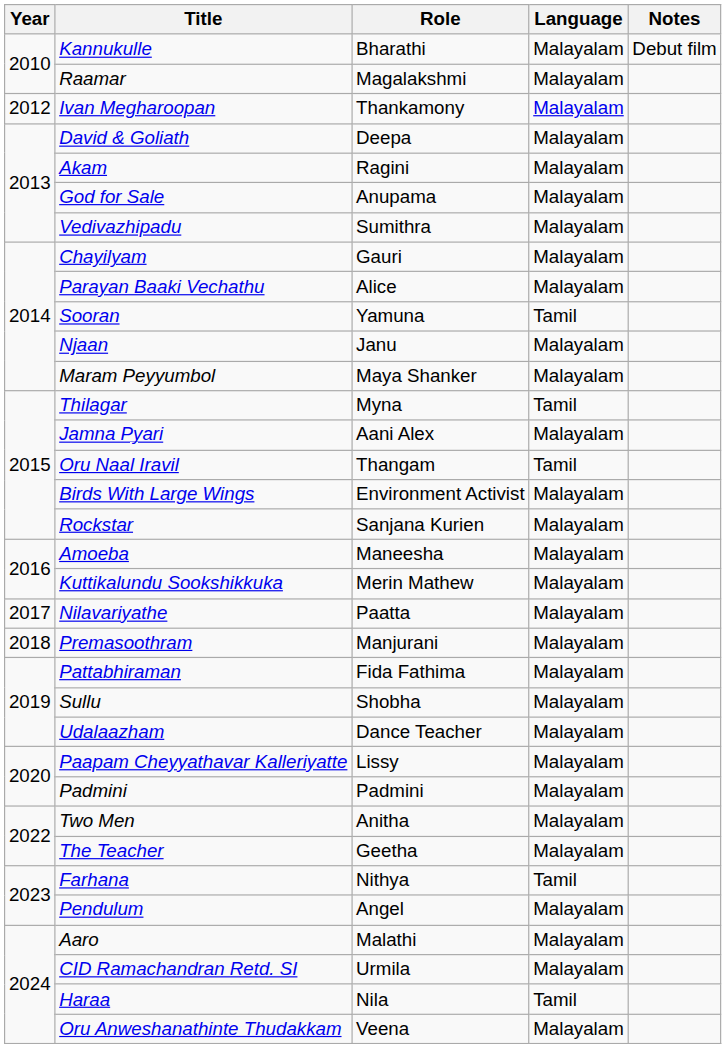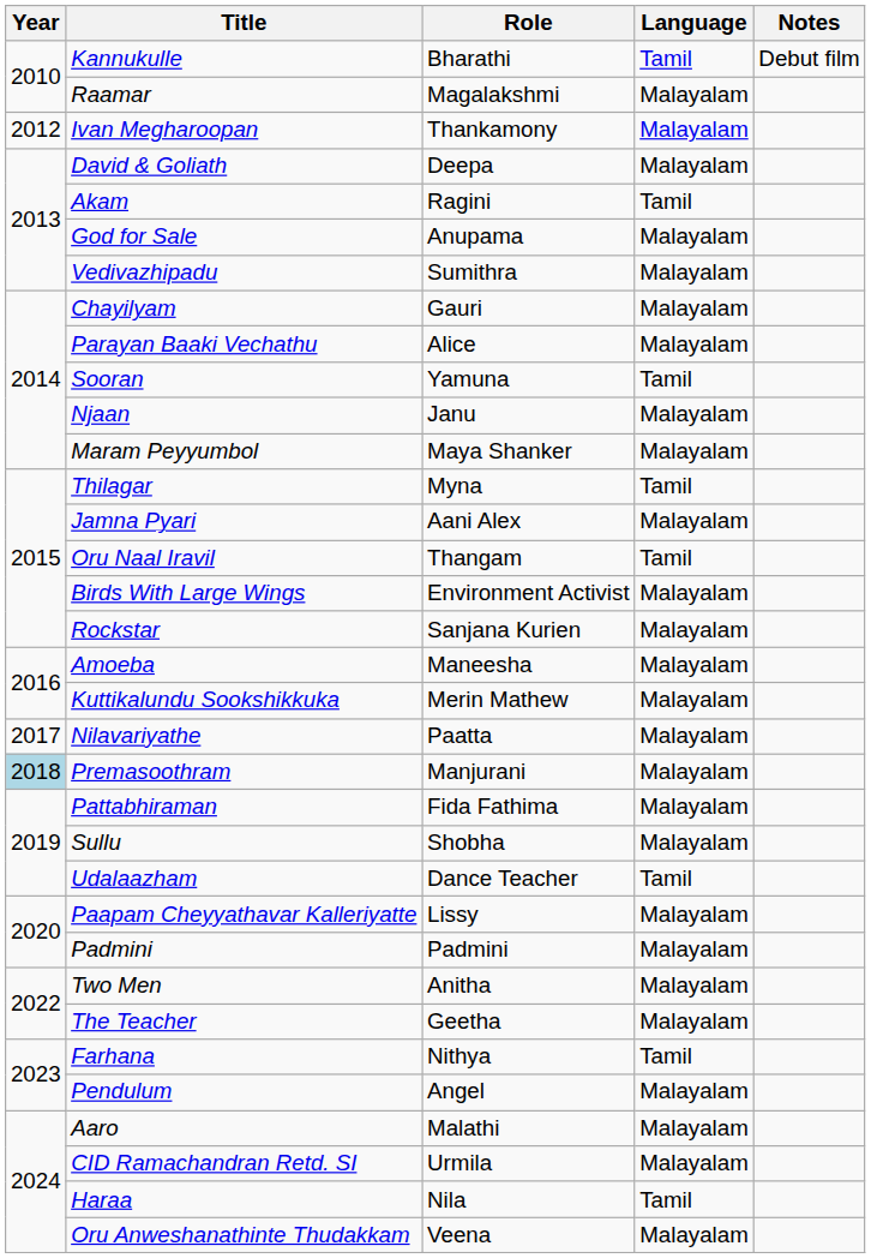 <table class="wikitable sortable">
 <tr>
 <th>Year</th>
 <th>Title</th>
 <th>Role</th>
 <th>Language</th>
 <th class=unsortable>Notes</th>
 </tr>
 <tr>
 <td rowspan="2">2010</td>
 <td><em><a href='#'>Kannukulle</a></em></td>
 <td>Bharathi</td>
-<td>Malayalam</td>
+<td><a href='#'>Tamil</a></td>
 <td>Debut film</td>
 </tr>
 <tr>
 <td><em>Raamar</em></td>
 <td>Magalakshmi</td>
 <td>Malayalam</td>
 <td></td>
 </tr>
 <tr>
 <td>2012</td>
 <td><em><a href='#'>Ivan Megharoopan</a></em></td>
 <td>Thankamony</td>
 <td><a href='#'>Malayalam</a></td>
 <td></td>
 </tr>
 <tr>
 <td rowspan="4">2013</td>
 <td><em><a href='#'>David & Goliath</a></em></td>
 <td>Deepa</td>
 <td>Malayalam</td>
 <td></td>
 </tr>
 <tr>
 <td><em><a href='#'>Akam</a></em></td>
 <td>Ragini</td>
-<td>Malayalam</td>
+<td>Tamil</td>
 <td></td>
 </tr>
 <tr>
 <td><em><a href='#'>God for Sale</a></em></td>
 <td>Anupama</td>
 <td>Malayalam</td>
 <td></td>
 </tr>
 <tr>
 <td><em><a href='#'>Vedivazhipadu</a></em></td>
 <td>Sumithra</td>
 <td>Malayalam</td>
 <td></td>
 </tr>
 <tr>
 <td rowspan="5">2014</td>
 <td><em><a href='#'>Chayilyam</a></em></td>
 <td>Gauri</td>
 <td>Malayalam</td>
 <td></td>
 </tr>
 <tr>
 <td><em><a href='#'>Parayan Baaki Vechathu</a></em></td>
 <td>Alice</td>
 <td>Malayalam</td>
 <td></td>
 </tr>
 <tr>
 <td><em><a href='#'>Sooran</a></em></td>
 <td>Yamuna</td>
 <td>Tamil</td>
 <td></td>
 </tr>
 <tr>
 <td><em><a href='#'>Njaan</a></em></td>
 <td>Janu</td>
 <td>Malayalam</td>
 <td></td>
 </tr>
 <tr>
 <td><em>Maram Peyyumbol</em></td>
 <td>Maya Shanker</td>
 <td>Malayalam</td>
 <td></td>
 </tr>
 <tr>
 <td rowspan="5">2015</td>
 <td><em><a href='#'>Thilagar</a></em></td>
 <td>Myna</td>
 <td>Tamil</td>
 <td></td>
 </tr>
 <tr>
 <td><em><a href='#'>Jamna Pyari</a></em></td>
 <td>Aani Alex</td>
 <td>Malayalam</td>
 <td></td>
 </tr>
 <tr>
 <td><em><a href='#'>Oru Naal Iravil</a></em></td>
 <td>Thangam</td>
 <td>Tamil</td>
 <td></td>
 </tr>
 <tr>
 <td><em><a href='#'>Birds With Large Wings</a></em></td>
 <td>Environment Activist</td>
 <td>Malayalam</td>
 <td></td>
 </tr>
 <tr>
 <td><em><a href='#'>Rockstar</a></em></td>
 <td>Sanjana Kurien</td>
 <td>Malayalam</td>
 <td></td>
 </tr>
 <tr>
 <td rowspan="2">2016</td>
 <td><em><a href='#'>Amoeba</a></em></td>
 <td>Maneesha</td>
 <td>Malayalam</td>
 <td></td>
 </tr>
 <tr>
 <td><em><a href='#'>Kuttikalundu Sookshikkuka</a></em></td>
 <td>Merin Mathew</td>
 <td>Malayalam</td>
 <td></td>
 </tr>
 <tr>
 <td>2017</td>
 <td><em><a href='#'>Nilavariyathe</a></em></td>
 <td>Paatta</td>
 <td>Malayalam</td>
 <td></td>
 </tr>
 <tr>
-<td>2018</td>
+<td style="background: lightblue;">2018</td>
 <td><em><a href='#'>Premasoothram</a></em></td>
 <td>Manjurani</td>
 <td>Malayalam</td>
 <td></td>
 </tr>
 <tr>
 <td rowspan="3">2019</td>
 <td><em><a href='#'>Pattabhiraman</a></em></td>
 <td>Fida Fathima</td>
 <td>Malayalam</td>
 <td></td>
 </tr>
 <tr>
 <td><em>Sullu</em></td>
 <td>Shobha</td>
 <td>Malayalam</td>
 <td></td>
 </tr>
 <tr>
 <td><em><a href='#'>Udalaazham</a></em></td>
 <td>Dance Teacher</td>
-<td>Malayalam</td>
+<td>Tamil</td>
 <td></td>
 </tr>
 <tr>
 <td rowspan="2">2020</td>
 <td><em><a href='#'>Paapam Cheyyathavar Kalleriyatte</a></em></td>
 <td>Lissy</td>
 <td>Malayalam</td>
 <td></td>
 </tr>
 <tr>
 <td><em>Padmini</em></td>
 <td>Padmini</td>
 <td>Malayalam</td>
 <td></td>
 </tr>
 <tr>
 <td rowspan="2">2022</td>
 <td><em>Two Men</em></td>
 <td>Anitha</td>
 <td>Malayalam</td>
 <td></td>
 </tr>
 <tr>
 <td><em><a href='#'>The Teacher</a></em></td>
 <td>Geetha</td>
 <td>Malayalam</td>
 <td></td>
 </tr>
 <tr>
 <td rowspan=2>2023</td>
 <td><em><a href='#'>Farhana</a></em></td>
 <td>Nithya</td>
 <td>Tamil</td>
 <td></td>
 </tr>
 <tr>
 <td><em><a href='#'>Pendulum</a></em></td>
 <td>Angel</td>
 <td>Malayalam</td>
 <td></td>
 </tr>
 <tr>
 <td rowspan=4>2024</td>
 <td><em>Aaro</em></td>
 <td>Malathi</td>
 <td>Malayalam</td>
 <td></td>
 </tr>
 <tr>
 <td><em><a href='#'>CID Ramachandran Retd. SI</a></em></td>
 <td>Urmila</td>
 <td>Malayalam</td>
 <td></td>
 </tr>
 <tr>
 <td><em><a href='#'>Haraa</a></em></td>
 <td>Nila</td>
 <td>Tamil</td>
 <td></td>
 </tr>
 <tr>
 <td><em><a href='#'>Oru Anweshanathinte Thudakkam</a></em></td>
 <td>Veena</td>
 <td>Malayalam</td>
 <td></td>
 </tr>
 <tr>
 </tr>
 </table>
